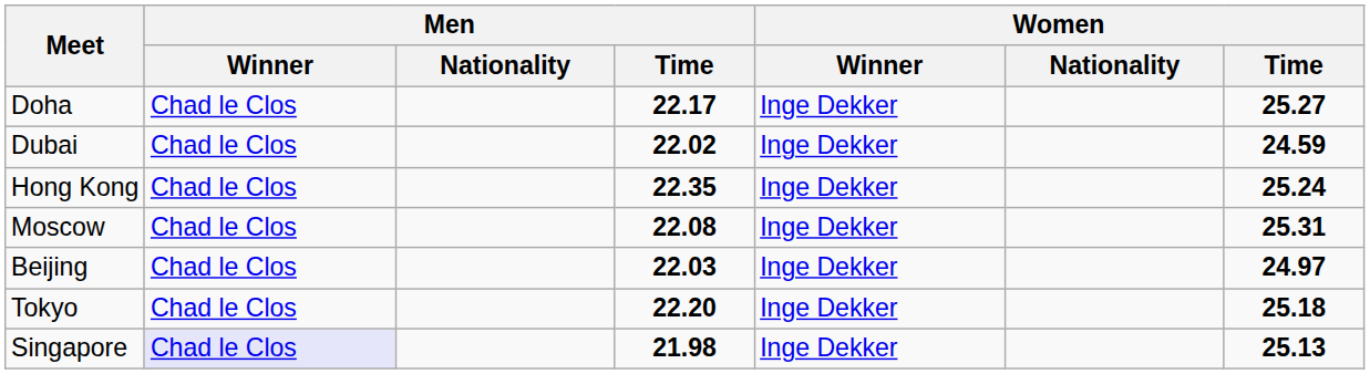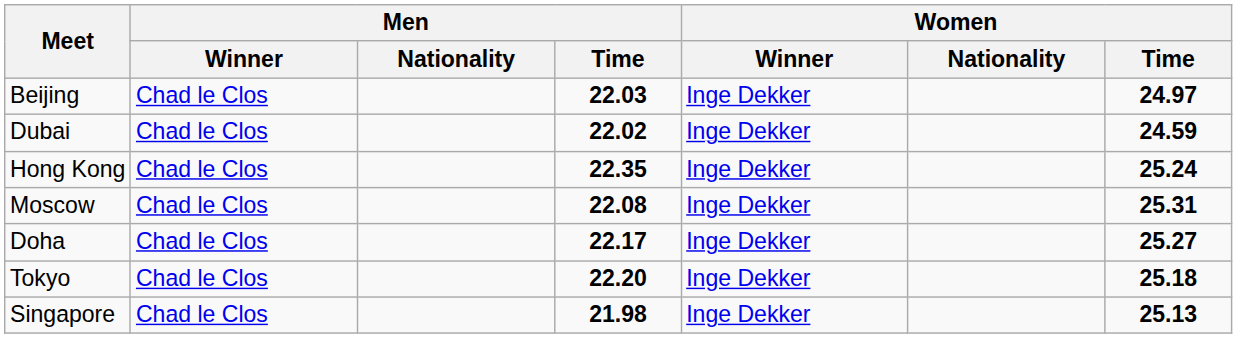 <table class="wikitable">
 <tr>
 <th rowspan="2">Meet</th>
 <th colspan="3">Men</th>
 <th colspan="3">Women</th>
 </tr>
 <tr>
 <th width=150>Winner</th>
 <th width=130>Nationality</th>
 <th width=80>Time</th>
 <th width=150>Winner</th>
 <th width=130>Nationality</th>
 <th width=80>Time</th>
 </tr>
 <tr>
-<td>Doha</td>
+<td>Beijing</td>
 <td><a href='#'>Chad le Clos</a></td>
 <td></td>
-<td align=center><strong>22.17</strong></td>
+<td align=center><strong>22.03</strong></td>
 <td><a href='#'>Inge Dekker</a></td>
 <td></td>
-<td align=center><strong>25.27</strong></td>
+<td align=center><strong>24.97</strong></td>
 </tr>
 <tr>
 <td>Dubai</td>
 <td><a href='#'>Chad le Clos</a></td>
 <td></td>
 <td align=center><strong>22.02</strong></td>
 <td><a href='#'>Inge Dekker</a></td>
 <td></td>
 <td align=center><strong>24.59</strong></td>
 </tr>
 <tr>
 <td>Hong Kong</td>
 <td><a href='#'>Chad le Clos</a></td>
 <td></td>
 <td align=center><strong>22.35</strong></td>
 <td><a href='#'>Inge Dekker</a></td>
 <td></td>
 <td align=center><strong>25.24</strong></td>
 </tr>
 <tr>
 <td>Moscow</td>
 <td><a href='#'>Chad le Clos</a></td>
 <td></td>
 <td align=center><strong>22.08</strong></td>
 <td><a href='#'>Inge Dekker</a></td>
 <td></td>
 <td align=center><strong>25.31</strong></td>
 </tr>
 <tr>
-<td>Beijing</td>
+<td>Doha</td>
 <td><a href='#'>Chad le Clos</a></td>
 <td></td>
-<td align=center><strong>22.03</strong></td>
+<td align=center><strong>22.17</strong></td>
 <td><a href='#'>Inge Dekker</a></td>
 <td></td>
-<td align=center><strong>24.97</strong></td>
+<td align=center><strong>25.27</strong></td>
 </tr>
 <tr>
 <td>Tokyo</td>
 <td><a href='#'>Chad le Clos</a></td>
 <td></td>
 <td align=center><strong>22.20</strong></td>
 <td><a href='#'>Inge Dekker</a></td>
 <td></td>
 <td align=center><strong>25.18</strong></td>
 </tr>
 <tr>
 <td>Singapore</td>
-<td style="background: lavender;"><a href='#'>Chad le Clos</a></td>
+<td><a href='#'>Chad le Clos</a></td>
 <td></td>
 <td align=center><strong>21.98</strong></td>
 <td><a href='#'>Inge Dekker</a></td>
 <td></td>
 <td align=center><strong>25.13</strong></td>
 </tr>
 </table>
